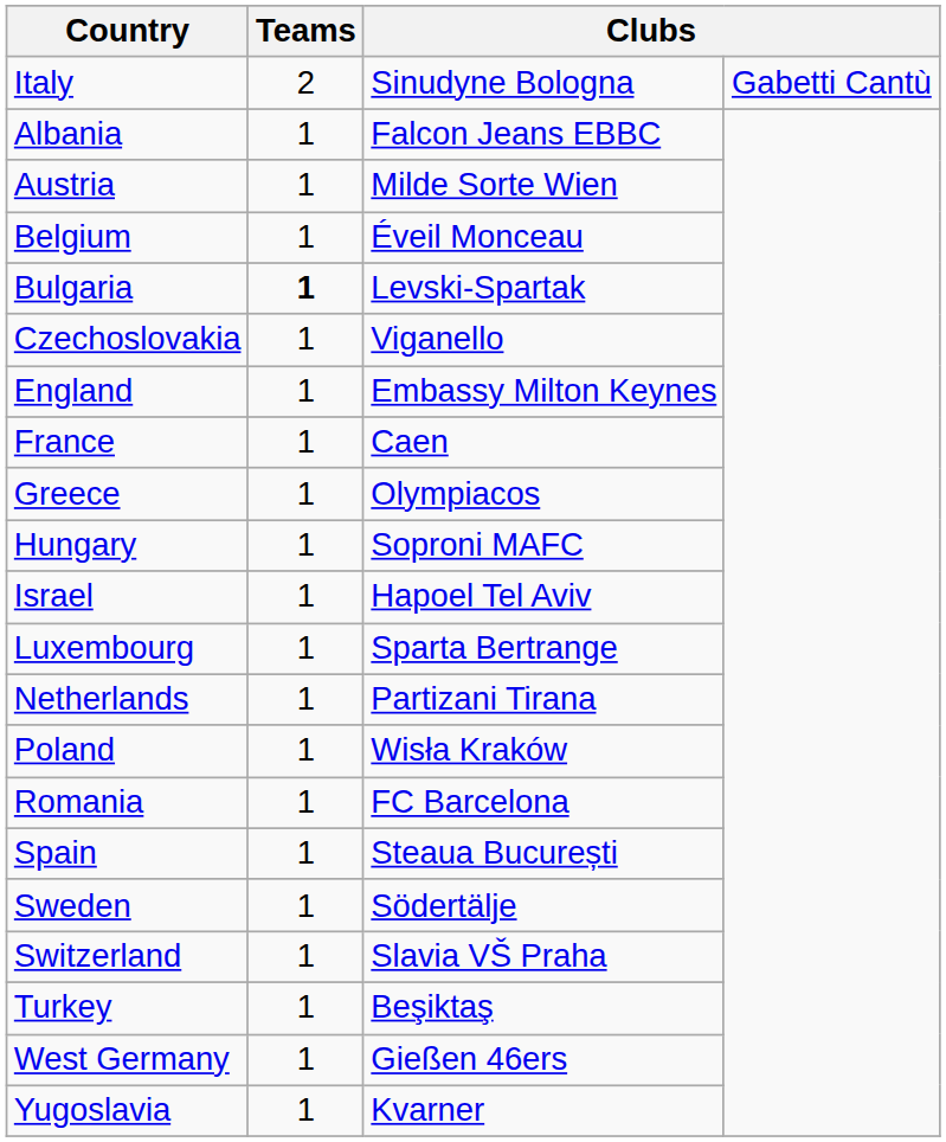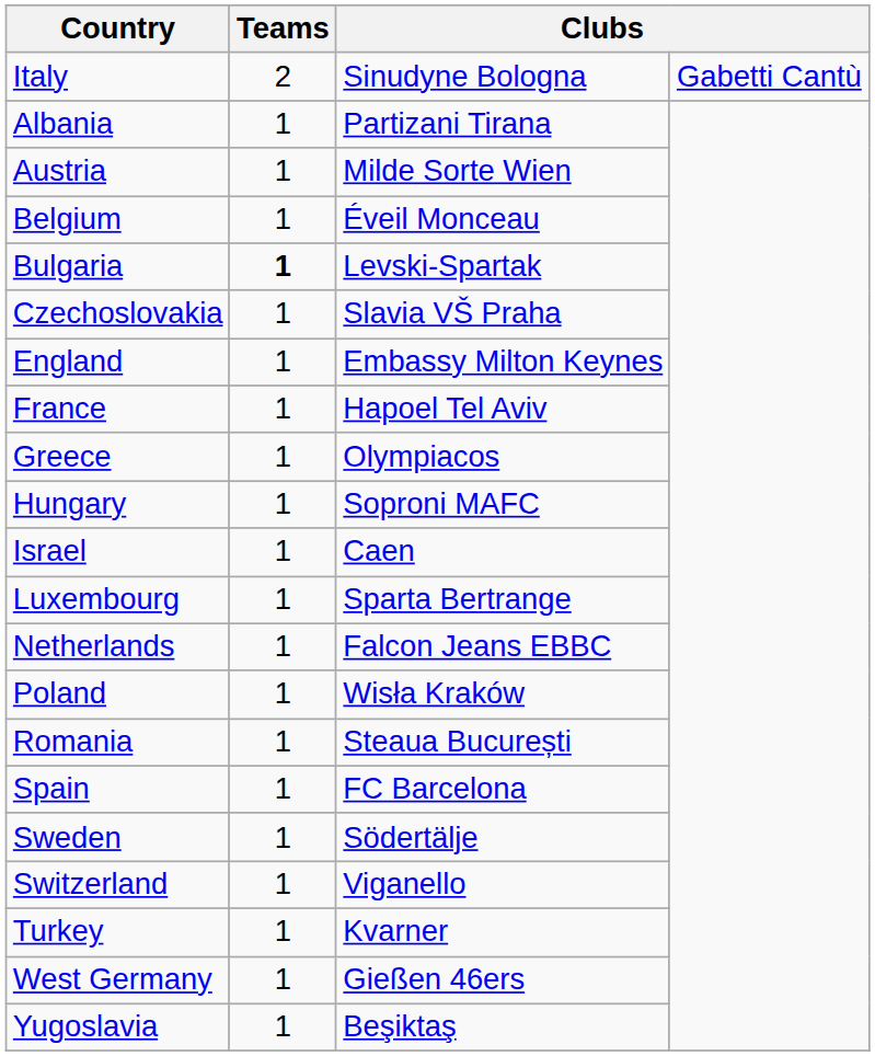 <table class="wikitable" style="margin-left:0.5em;">
 <tr>
 <th>Country</th>
 <th>Teams</th>
 <th colspan=5>Clubs</th>
 </tr>
 <tr>
 <td> <a href='#'>Italy</a></td>
 <td align=center>2</td>
 <td><a href='#'>Sinudyne Bologna</a></td>
 <td><a href='#'>Gabetti Cantù</a></td>
 </tr>
 <tr>
 <td> <a href='#'>Albania</a></td>
 <td align=center>1</td>
-<td><a href='#'>Falcon Jeans EBBC</a></td>
+<td><a href='#'>Partizani Tirana</a></td>
 </tr>
 <tr>
 <td> <a href='#'>Austria</a></td>
 <td align=center>1</td>
 <td><a href='#'>Milde Sorte Wien</a></td>
 </tr>
 <tr>
 <td> <a href='#'>Belgium</a></td>
 <td align=center>1</td>
 <td><a href='#'>Éveil Monceau</a></td>
 </tr>
 <tr>
 <td> <a href='#'>Bulgaria</a></td>
 <td align=center><strong>1</strong></td>
 <td><a href='#'>Levski-Spartak</a></td>
 </tr>
 <tr>
 <td> <a href='#'>Czechoslovakia</a></td>
 <td align=center>1</td>
-<td><a href='#'>Viganello</a></td>
+<td><a href='#'>Slavia VŠ Praha</a></td>
 </tr>
 <tr>
 <td> <a href='#'>England</a></td>
 <td align=center>1</td>
 <td><a href='#'>Embassy Milton Keynes</a></td>
 </tr>
 <tr>
 <td> <a href='#'>France</a></td>
 <td align=center>1</td>
-<td><a href='#'>Caen</a></td>
+<td><a href='#'>Hapoel Tel Aviv</a></td>
 </tr>
 <tr>
 <td> <a href='#'>Greece</a></td>
 <td align=center>1</td>
 <td><a href='#'>Olympiacos</a></td>
 </tr>
 <tr>
 <td> <a href='#'>Hungary</a></td>
 <td align=center>1</td>
 <td><a href='#'>Soproni MAFC</a></td>
 </tr>
 <tr>
 <td> <a href='#'>Israel</a></td>
 <td align=center>1</td>
-<td><a href='#'>Hapoel Tel Aviv</a></td>
+<td><a href='#'>Caen</a></td>
 </tr>
 <tr>
 <td> <a href='#'>Luxembourg</a></td>
 <td align=center>1</td>
 <td><a href='#'>Sparta Bertrange</a></td>
 </tr>
 <tr>
 <td> <a href='#'>Netherlands</a></td>
 <td align=center>1</td>
-<td><a href='#'>Partizani Tirana</a></td>
+<td><a href='#'>Falcon Jeans EBBC</a></td>
 </tr>
 <tr>
 <td> <a href='#'>Poland</a></td>
 <td align=center>1</td>
 <td><a href='#'>Wisła Kraków</a></td>
 </tr>
 <tr>
 <td> <a href='#'>Romania</a></td>
 <td align=center>1</td>
-<td><a href='#'>FC Barcelona</a></td>
+<td><a href='#'>Steaua București</a></td>
 </tr>
 <tr>
 <td> <a href='#'>Spain</a></td>
 <td align=center>1</td>
-<td><a href='#'>Steaua București</a></td>
+<td><a href='#'>FC Barcelona</a></td>
 </tr>
 <tr>
 <td> <a href='#'>Sweden</a></td>
 <td align=center>1</td>
 <td><a href='#'>Södertälje</a></td>
 </tr>
 <tr>
 <td> <a href='#'>Switzerland</a></td>
 <td align=center>1</td>
-<td><a href='#'>Slavia VŠ Praha</a></td>
+<td><a href='#'>Viganello</a></td>
 </tr>
 <tr>
 <td> <a href='#'>Turkey</a></td>
 <td align=center>1</td>
-<td><a href='#'>Beşiktaş</a></td>
+<td><a href='#'>Kvarner</a></td>
 </tr>
 <tr>
 <td> <a href='#'>West Germany</a></td>
 <td align=center>1</td>
 <td><a href='#'>Gießen 46ers</a></td>
 </tr>
 <tr>
 <td> <a href='#'>Yugoslavia</a></td>
 <td align=center>1</td>
-<td><a href='#'>Kvarner</a></td>
+<td><a href='#'>Beşiktaş</a></td>
 </tr>
 </table>
